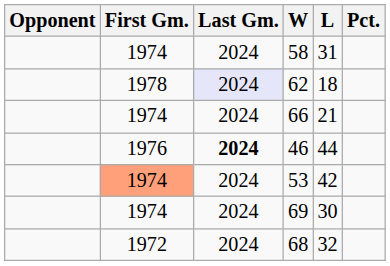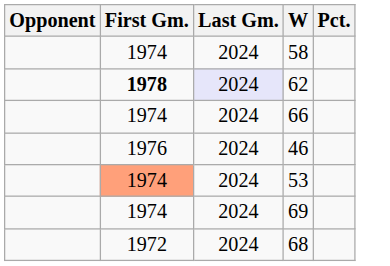 <table class="wikitable sortable" style="text-align:center">
 <tr>
 <th>Opponent</th>
 <th>First Gm.</th>
 <th>Last Gm.</th>
 <th>W</th>
-<th>L</th>
 <th>Pct.</th>
 </tr>
 <tr>
 <td></td>
 <td>1974</td>
 <td>2024</td>
 <td>58</td>
-<td>31</td>
 <td></td>
 </tr>
 <tr>
 <td></td>
-<td>1978</td>
+<td><strong>1978</strong></td>
 <td style="background: lavender;">2024</td>
 <td>62</td>
-<td>18</td>
 <td></td>
 </tr>
 <tr>
 <td></td>
 <td>1974</td>
 <td>2024</td>
 <td>66</td>
-<td>21</td>
 <td></td>
 </tr>
 <tr>
 <td></td>
 <td>1976</td>
-<td><strong>2024</strong></td>
+<td>2024</td>
 <td>46</td>
-<td>44</td>
 <td></td>
 </tr>
 <tr>
 <td></td>
 <td style="background: lightsalmon;">1974</td>
 <td>2024</td>
 <td>53</td>
-<td>42</td>
 <td></td>
 </tr>
 <tr>
 <td></td>
 <td>1974</td>
 <td>2024</td>
 <td>69</td>
-<td>30</td>
 <td></td>
 </tr>
 <tr>
 <td></td>
 <td>1972</td>
 <td>2024</td>
 <td>68</td>
-<td>32</td>
 <td></td>
 </tr>
 </table>
